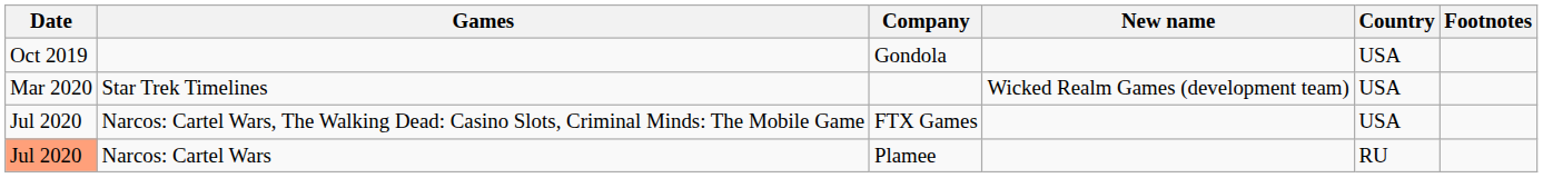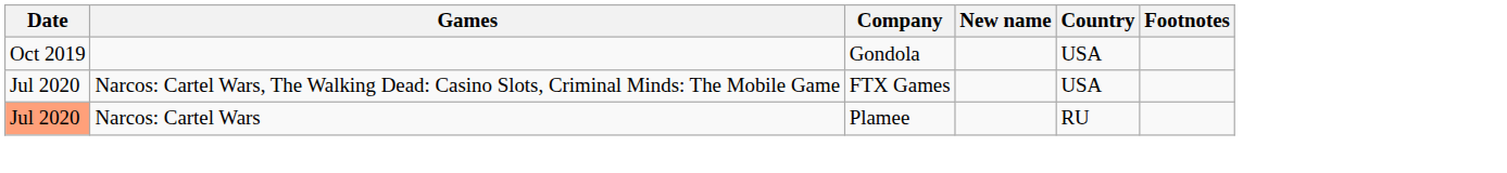 <table class="wikitable">
 <tr>
 <th>Date</th>
 <th>Games</th>
 <th>Company</th>
 <th>New name</th>
 <th>Country</th>
 <th>Footnotes</th>
 </tr>
 <tr>
 <td>Oct 2019</td>
 <td></td>
 <td>Gondola</td>
 <td></td>
-<td>USA</td>
-<td></td>
-</tr>
-<tr>
-<td>Mar 2020</td>
-<td>Star Trek Timelines</td>
-<td></td>
-<td>Wicked Realm Games (development team)</td>
 <td>USA</td>
 <td></td>
 </tr>
 <tr>
 <td>Jul 2020</td>
 <td>Narcos: Cartel Wars, The Walking Dead: Casino Slots, Criminal Minds: The Mobile Game</td>
 <td>FTX Games</td>
 <td></td>
 <td>USA</td>
 <td></td>
 </tr>
 <tr>
 <td style="background: lightsalmon;">Jul 2020</td>
 <td>Narcos: Cartel Wars</td>
 <td>Plamee</td>
 <td></td>
 <td>RU</td>
 <td></td>
 </tr>
 </table>
